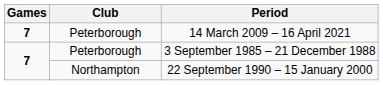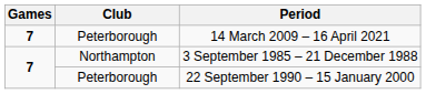 <table class="wikitable sortable" style="text-align:center;">
 <tr>
 <th>Games</th>
 <th style="width:30%;">Club</th>
 <th>Period</th>
 </tr>
 <tr>
 <td><strong>7</strong></td>
 <td>Peterborough</td>
 <td>14 March 2009 – 16 April 2021</td>
 </tr>
 <tr>
 <td rowspan=2><strong>7</strong></td>
-<td>Peterborough</td>
+<td>Northampton</td>
 <td>3 September 1985 – 21 December 1988</td>
 </tr>
 <tr>
-<td>Northampton</td>
+<td>Peterborough</td>
 <td>22 September 1990 – 15 January 2000</td>
 </tr>
 </table>
